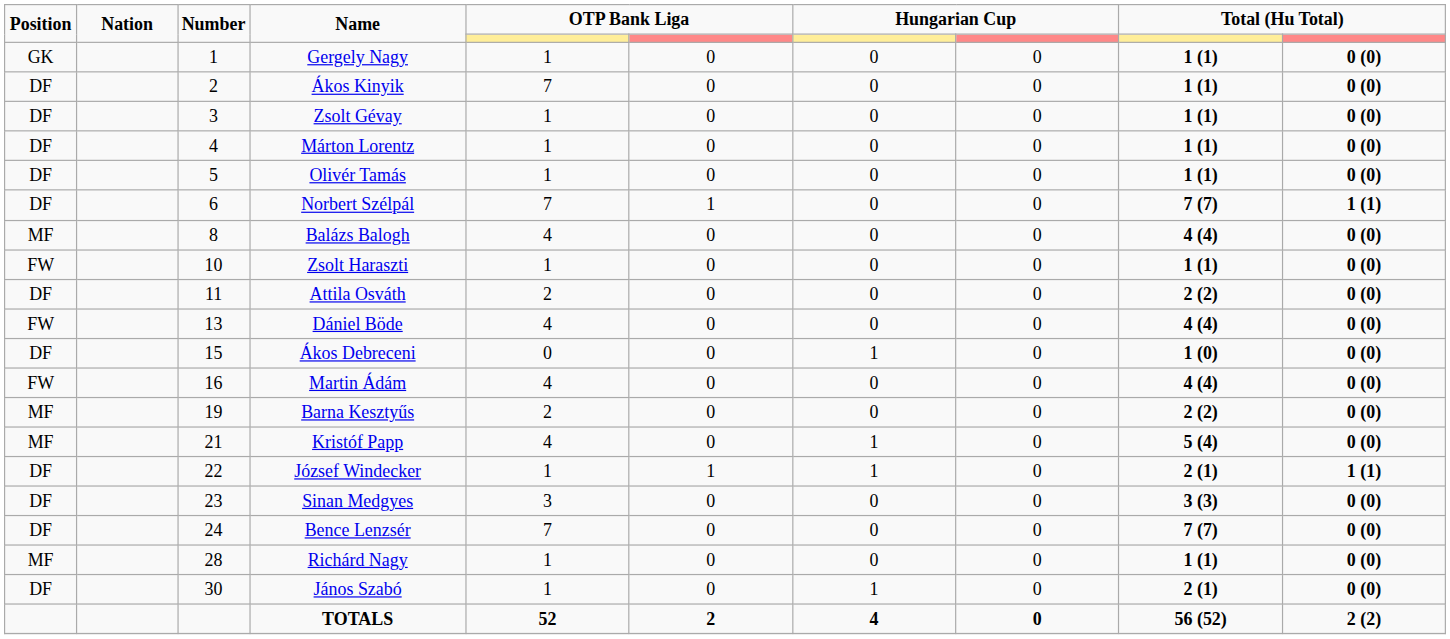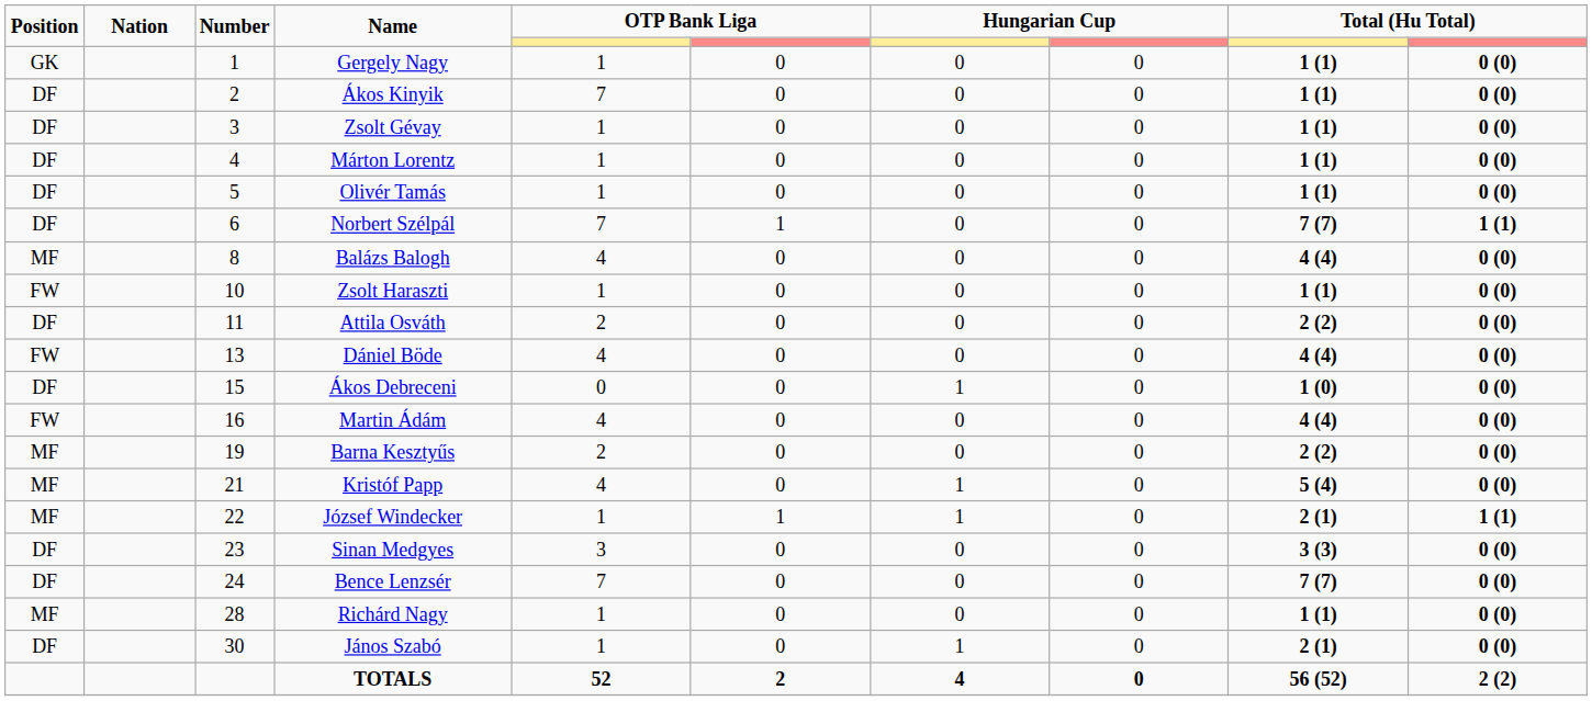 <table class="wikitable" style="font-size: 95%; text-align: center;">
 <tr>
 <td rowspan="2" width="5%" align="center"><strong>Position</strong></td>
 <td rowspan="2" width="7%" align="center"><strong>Nation</strong></td>
 <td rowspan="2" width="5%" align="center"><strong>Number</strong></td>
 <td rowspan="2" width="15%" align="center"><strong>Name</strong></td>
 <td colspan="2" align="center"><strong>OTP Bank Liga</strong></td>
 <td colspan="2" align="center"><strong>Hungarian Cup</strong></td>
 <td colspan="2" align="center"><strong>Total (Hu Total)</strong></td>
 </tr>
 <tr>
 <th width=60 style="background: #FFEE99"></th>
 <th width=60 style="background: #FF8888"></th>
 <th width=60 style="background: #FFEE99"></th>
 <th width=60 style="background: #FF8888"></th>
 <th width=60 style="background: #FFEE99"></th>
 <th width=60 style="background: #FF8888"></th>
 </tr>
 <tr>
 <td>GK</td>
 <td></td>
 <td>1</td>
 <td><a href='#'>Gergely Nagy</a></td>
 <td>1</td>
 <td>0</td>
 <td>0</td>
 <td>0</td>
 <td><strong>1 (1)</strong></td>
 <td><strong>0 (0)</strong></td>
 </tr>
 <tr>
 <td>DF</td>
 <td></td>
 <td>2</td>
 <td><a href='#'>Ákos Kinyik</a></td>
 <td>7</td>
 <td>0</td>
 <td>0</td>
 <td>0</td>
 <td><strong>1 (1)</strong></td>
 <td><strong>0 (0)</strong></td>
 </tr>
 <tr>
 <td>DF</td>
 <td></td>
 <td>3</td>
 <td><a href='#'>Zsolt Gévay</a></td>
 <td>1</td>
 <td>0</td>
 <td>0</td>
 <td>0</td>
 <td><strong>1 (1)</strong></td>
 <td><strong>0 (0)</strong></td>
 </tr>
 <tr>
 <td>DF</td>
 <td></td>
 <td>4</td>
 <td><a href='#'>Márton Lorentz</a></td>
 <td>1</td>
 <td>0</td>
 <td>0</td>
 <td>0</td>
 <td><strong>1 (1)</strong></td>
 <td><strong>0 (0)</strong></td>
 </tr>
 <tr>
 <td>DF</td>
 <td></td>
 <td>5</td>
 <td><a href='#'>Olivér Tamás</a></td>
 <td>1</td>
 <td>0</td>
 <td>0</td>
 <td>0</td>
 <td><strong>1 (1)</strong></td>
 <td><strong>0 (0)</strong></td>
 </tr>
 <tr>
 <td>DF</td>
 <td></td>
 <td>6</td>
 <td><a href='#'>Norbert Szélpál</a></td>
 <td>7</td>
 <td>1</td>
 <td>0</td>
 <td>0</td>
 <td><strong>7 (7)</strong></td>
 <td><strong>1 (1)</strong></td>
 </tr>
 <tr>
 <td>MF</td>
 <td></td>
 <td>8</td>
 <td><a href='#'>Balázs Balogh</a></td>
 <td>4</td>
 <td>0</td>
 <td>0</td>
 <td>0</td>
 <td><strong>4 (4)</strong></td>
 <td><strong>0 (0)</strong></td>
 </tr>
 <tr>
 <td>FW</td>
 <td></td>
 <td>10</td>
 <td><a href='#'>Zsolt Haraszti</a></td>
 <td>1</td>
 <td>0</td>
 <td>0</td>
 <td>0</td>
 <td><strong>1 (1)</strong></td>
 <td><strong>0 (0)</strong></td>
 </tr>
 <tr>
 <td>DF</td>
 <td></td>
 <td>11</td>
 <td><a href='#'>Attila Osváth</a></td>
 <td>2</td>
 <td>0</td>
 <td>0</td>
 <td>0</td>
 <td><strong>2 (2)</strong></td>
 <td><strong>0 (0)</strong></td>
 </tr>
 <tr>
 <td>FW</td>
 <td></td>
 <td>13</td>
 <td><a href='#'>Dániel Böde</a></td>
 <td>4</td>
 <td>0</td>
 <td>0</td>
 <td>0</td>
 <td><strong>4 (4)</strong></td>
 <td><strong>0 (0)</strong></td>
 </tr>
 <tr>
 <td>DF</td>
 <td></td>
 <td>15</td>
 <td><a href='#'>Ákos Debreceni</a></td>
 <td>0</td>
 <td>0</td>
 <td>1</td>
 <td>0</td>
 <td><strong>1 (0)</strong></td>
 <td><strong>0 (0)</strong></td>
 </tr>
 <tr>
 <td>FW</td>
 <td></td>
 <td>16</td>
 <td><a href='#'>Martin Ádám</a></td>
 <td>4</td>
 <td>0</td>
 <td>0</td>
 <td>0</td>
 <td><strong>4 (4)</strong></td>
 <td><strong>0 (0)</strong></td>
 </tr>
 <tr>
 <td>MF</td>
 <td></td>
 <td>19</td>
 <td><a href='#'>Barna Kesztyűs</a></td>
 <td>2</td>
 <td>0</td>
 <td>0</td>
 <td>0</td>
 <td><strong>2 (2)</strong></td>
 <td><strong>0 (0)</strong></td>
 </tr>
 <tr>
 <td>MF</td>
 <td></td>
 <td>21</td>
 <td><a href='#'>Kristóf Papp</a></td>
 <td>4</td>
 <td>0</td>
 <td>1</td>
 <td>0</td>
 <td><strong>5 (4)</strong></td>
 <td><strong>0 (0)</strong></td>
 </tr>
 <tr>
-<td>DF</td>
+<td>MF</td>
 <td></td>
 <td>22</td>
 <td><a href='#'>József Windecker</a></td>
 <td>1</td>
 <td>1</td>
 <td>1</td>
 <td>0</td>
 <td><strong>2 (1)</strong></td>
 <td><strong>1 (1)</strong></td>
 </tr>
 <tr>
 <td>DF</td>
 <td></td>
 <td>23</td>
 <td><a href='#'>Sinan Medgyes</a></td>
 <td>3</td>
 <td>0</td>
 <td>0</td>
 <td>0</td>
 <td><strong>3 (3)</strong></td>
 <td><strong>0 (0)</strong></td>
 </tr>
 <tr>
 <td>DF</td>
 <td></td>
 <td>24</td>
 <td><a href='#'>Bence Lenzsér</a></td>
 <td>7</td>
 <td>0</td>
 <td>0</td>
 <td>0</td>
 <td><strong>7 (7)</strong></td>
 <td><strong>0 (0)</strong></td>
 </tr>
 <tr>
 <td>MF</td>
 <td></td>
 <td>28</td>
 <td><a href='#'>Richárd Nagy</a></td>
 <td>1</td>
 <td>0</td>
 <td>0</td>
 <td>0</td>
 <td><strong>1 (1)</strong></td>
 <td><strong>0 (0)</strong></td>
 </tr>
 <tr>
 <td>DF</td>
 <td></td>
 <td>30</td>
 <td><a href='#'>János Szabó</a></td>
 <td>1</td>
 <td>0</td>
 <td>1</td>
 <td>0</td>
 <td><strong>2 (1)</strong></td>
 <td><strong>0 (0)</strong></td>
 </tr>
 <tr>
 <td></td>
 <td></td>
 <td></td>
 <td><strong>TOTALS</strong></td>
 <td><strong>52</strong></td>
 <td><strong>2</strong></td>
 <td><strong>4</strong></td>
 <td><strong>0</strong></td>
 <td><strong>56 (52)</strong></td>
 <td><strong>2 (2)</strong></td>
 </tr>
 <tr>
 </tr>
 </table>
